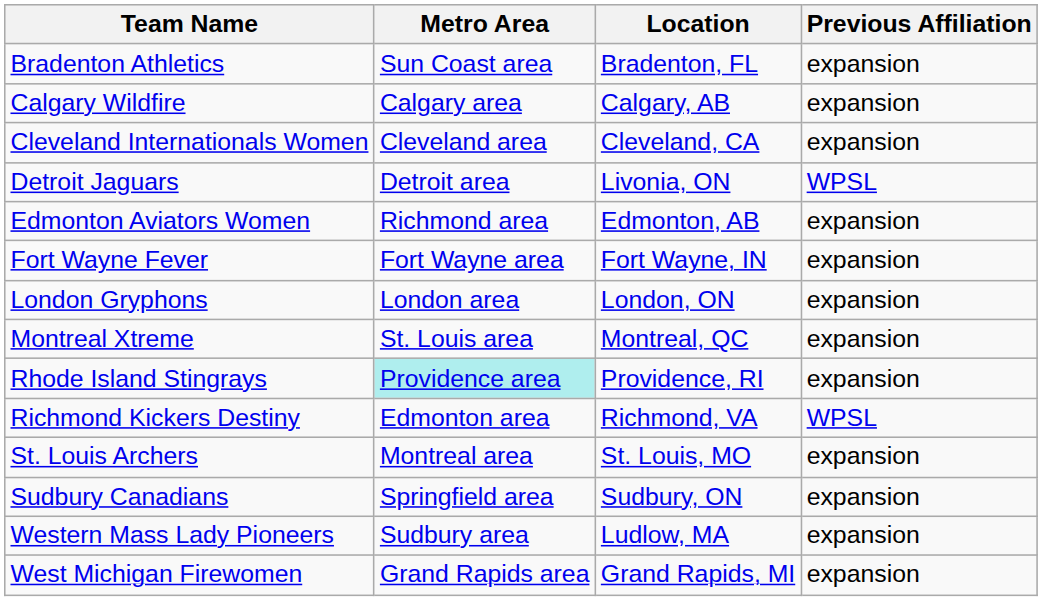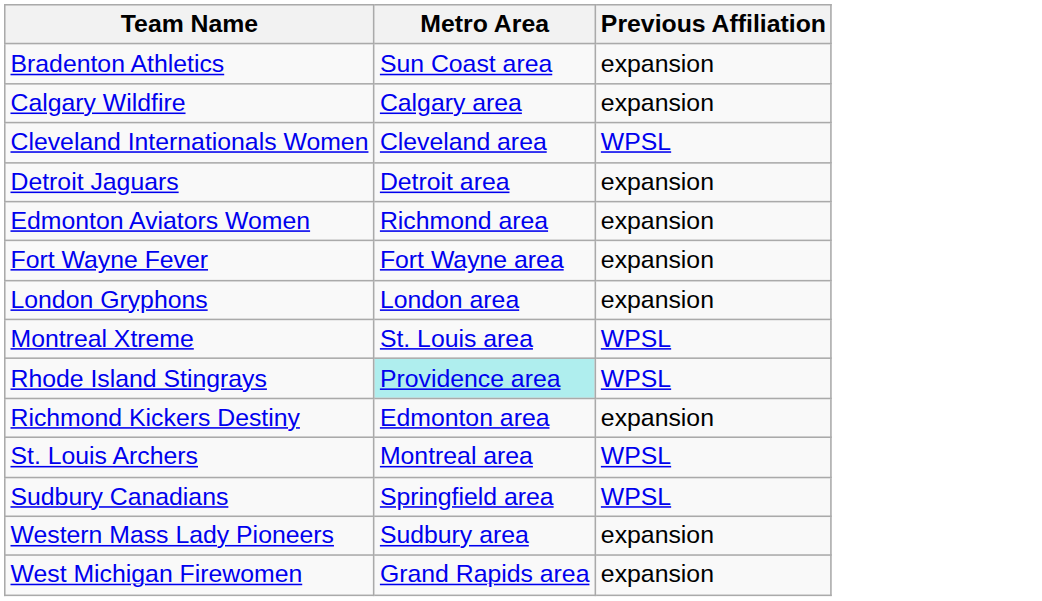 <table class="wikitable">
 <tr>
 <th>Team Name</th>
 <th>Metro Area</th>
-<th>Location</th>
 <th>Previous Affiliation</th>
 </tr>
 <tr>
 <td> <a href='#'>Bradenton Athletics</a></td>
 <td><a href='#'>Sun Coast area</a></td>
-<td><a href='#'>Bradenton, FL</a></td>
 <td>expansion</td>
 </tr>
 <tr>
 <td> <a href='#'>Calgary Wildfire</a></td>
 <td><a href='#'>Calgary area</a></td>
-<td><a href='#'>Calgary, AB</a></td>
 <td>expansion</td>
 </tr>
 <tr>
 <td> <a href='#'>Cleveland Internationals Women</a></td>
 <td><a href='#'>Cleveland area</a></td>
-<td><a href='#'>Cleveland, CA</a></td>
-<td>expansion</td>
+<td><a href='#'>WPSL</a></td>
 </tr>
 <tr>
 <td> <a href='#'>Detroit Jaguars</a></td>
 <td><a href='#'>Detroit area</a></td>
-<td><a href='#'>Livonia, ON</a></td>
-<td><a href='#'>WPSL</a></td>
+<td>expansion</td>
 </tr>
 <tr>
 <td> <a href='#'>Edmonton Aviators Women</a></td>
 <td><a href='#'>Richmond area</a></td>
-<td><a href='#'>Edmonton, AB</a></td>
 <td>expansion</td>
 </tr>
 <tr>
 <td> <a href='#'>Fort Wayne Fever</a></td>
 <td><a href='#'>Fort Wayne area</a></td>
-<td><a href='#'>Fort Wayne, IN</a></td>
 <td>expansion</td>
 </tr>
 <tr>
 <td> <a href='#'>London Gryphons</a></td>
 <td><a href='#'>London area</a></td>
-<td><a href='#'>London, ON</a></td>
 <td>expansion</td>
 </tr>
 <tr>
 <td> <a href='#'>Montreal Xtreme</a></td>
 <td><a href='#'>St. Louis area</a></td>
-<td><a href='#'>Montreal, QC</a></td>
-<td>expansion</td>
+<td><a href='#'>WPSL</a></td>
 </tr>
 <tr>
 <td> <a href='#'>Rhode Island Stingrays</a></td>
 <td style="background: paleturquoise;"><a href='#'>Providence area</a></td>
-<td><a href='#'>Providence, RI</a></td>
-<td>expansion</td>
+<td><a href='#'>WPSL</a></td>
 </tr>
 <tr>
 <td> <a href='#'>Richmond Kickers Destiny</a></td>
 <td><a href='#'>Edmonton area</a></td>
-<td><a href='#'>Richmond, VA</a></td>
-<td><a href='#'>WPSL</a></td>
+<td>expansion</td>
 </tr>
 <tr>
 <td> <a href='#'>St. Louis Archers</a></td>
 <td><a href='#'>Montreal area</a></td>
-<td><a href='#'>St. Louis, MO</a></td>
-<td>expansion</td>
+<td><a href='#'>WPSL</a></td>
 </tr>
 <tr>
 <td> <a href='#'>Sudbury Canadians</a></td>
 <td><a href='#'>Springfield area</a></td>
-<td><a href='#'>Sudbury, ON</a></td>
-<td>expansion</td>
+<td><a href='#'>WPSL</a></td>
 </tr>
 <tr>
 <td> <a href='#'>Western Mass Lady Pioneers</a></td>
 <td><a href='#'>Sudbury area</a></td>
-<td><a href='#'>Ludlow, MA</a></td>
 <td>expansion</td>
 </tr>
 <tr>
 <td> <a href='#'>West Michigan Firewomen</a></td>
 <td><a href='#'>Grand Rapids area</a></td>
-<td><a href='#'>Grand Rapids, MI</a></td>
 <td>expansion</td>
 </tr>
 </table>
